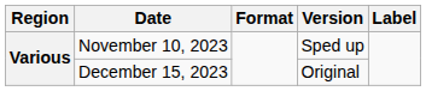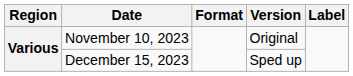 <table class="wikitable plainrowheaders">
 <tr>
 <th scope="col">Region</th>
 <th scope="col">Date</th>
 <th scope="col">Format</th>
 <th scope="col">Version</th>
 <th scope="col">Label</th>
 </tr>
 <tr>
 <th scope="row" rowspan="2">Various </th>
 <td>November 10, 2023</td>
 <td rowspan="2"></td>
-<td>Sped up</td>
+<td>Original</td>
 <td rowspan="2"></td>
 </tr>
 <tr>
 <td>December 15, 2023</td>
-<td>Original</td>
+<td>Sped up</td>
 </tr>
 </table>
